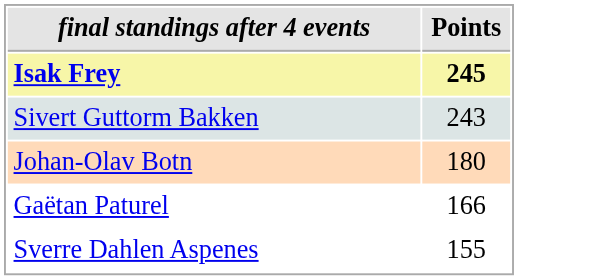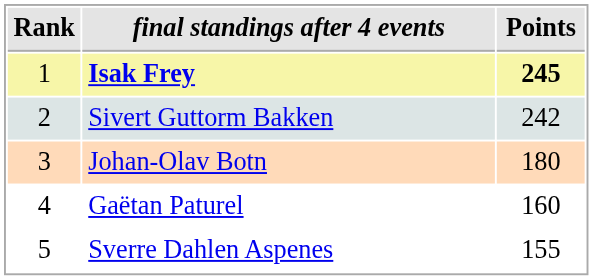 <table cellspacing="1" cellpadding="3" style="border:1px solid #AAAAAA;font-size:86%">
 <tr style="background-color: #E4E4E4;">
+<th style="border-bottom:1px solid #AAAAAA; width: 10px;">Rank</th>
 <th style="border-bottom:1px solid #AAAAAA; width: 210px;"><em>final standings after 4 events</em></th>
 <th style="border-bottom:1px solid #AAAAAA; width: 40px;">Points</th>
 </tr>
 <tr style="background:#f7f6a8;">
+<td align=center>1</td>
 <td> <strong><a href='#'>Isak Frey</a></strong> </td>
 <td align=center><strong>245</strong></td>
 </tr>
 <tr style="background:#dce5e5;">
+<td align=center>2</td>
 <td> <a href='#'>Sivert Guttorm Bakken</a></td>
-<td align=center>243</td>
+<td align=center>242</td>
 </tr>
 <tr style="background:#ffdab9;">
+<td align=center>3</td>
 <td> <a href='#'>Johan-Olav Botn</a></td>
 <td align=center>180</td>
 </tr>
 <tr>
+<td align=center>4</td>
 <td> <a href='#'>Gaëtan Paturel</a></td>
-<td align=center>166</td>
+<td align=center>160</td>
 </tr>
 <tr>
+<td align=center>5</td>
 <td> <a href='#'>Sverre Dahlen Aspenes</a></td>
 <td align=center>155</td>
 </tr>
 </table>
